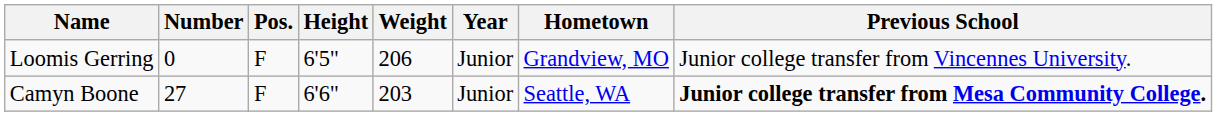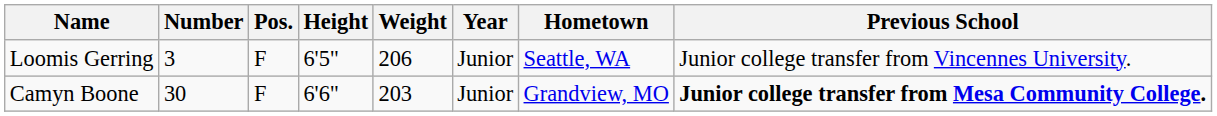 <table class="wikitable sortable" border="1">
 <tr>
 <th>Name</th>
 <th>Number</th>
 <th>Pos.</th>
 <th>Height</th>
 <th>Weight</th>
 <th>Year</th>
 <th>Hometown</th>
 <th class="unsortable">Previous School</th>
 </tr>
 <tr>
 <td sortname>Loomis Gerring</td>
-<td>0</td>
+<td>3</td>
 <td>F</td>
 <td>6'5"</td>
 <td>206</td>
 <td>Junior</td>
-<td><a href='#'>Grandview, MO</a></td>
+<td><a href='#'>Seattle, WA</a></td>
 <td>Junior college transfer from <a href='#'>Vincennes University</a>.</td>
 </tr>
 <tr>
 <td sortname>Camyn Boone</td>
-<td>27</td>
+<td>30</td>
 <td>F</td>
 <td>6'6"</td>
 <td>203</td>
 <td>Junior</td>
-<td><a href='#'>Seattle, WA</a></td>
+<td><a href='#'>Grandview, MO</a></td>
 <td><strong>Junior college transfer from <a href='#'>Mesa Community College</a>.</strong></td>
 </tr>
 </table>
